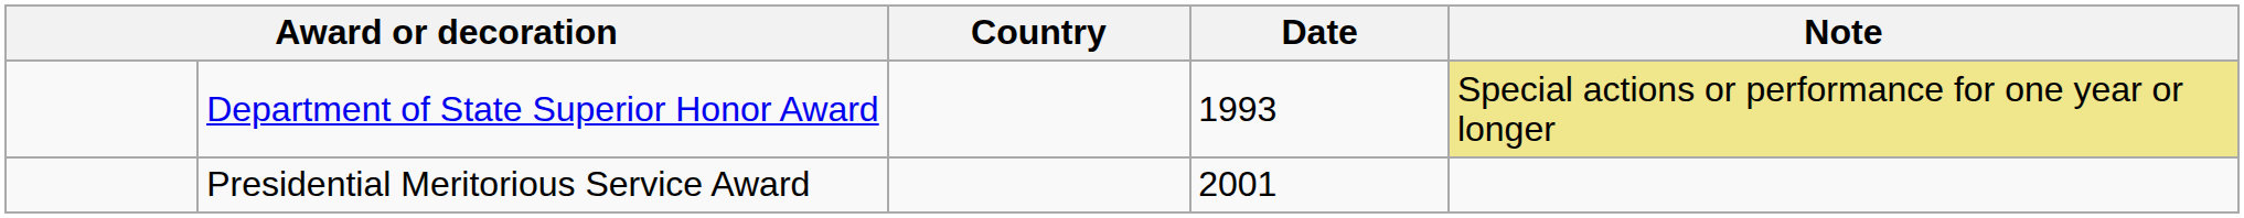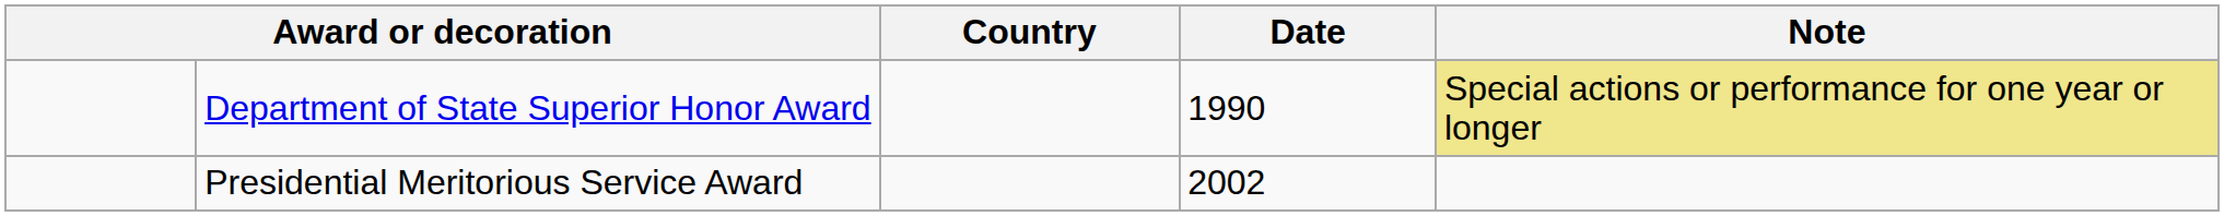 <table class="wikitable" style="text-align:left;">
 <tr>
 <th colspan="2">Award or decoration</th>
 <th style="width:130px;">Country</th>
 <th style="width:110px;">Date</th>
 <th style="width:350px;">Note</th>
 </tr>
 <tr>
 <td style="width:80px;"></td>
 <td><a href='#'>Department of State Superior Honor Award</a></td>
 <td></td>
-<td>1993</td>
+<td>1990</td>
 <td style="background: khaki;">Special actions or performance for one year or longer</td>
 </tr>
 <tr>
 <td></td>
 <td>Presidential Meritorious Service Award</td>
 <td></td>
-<td>2001</td>
+<td>2002</td>
 <td></td>
 </tr>
 </table>
